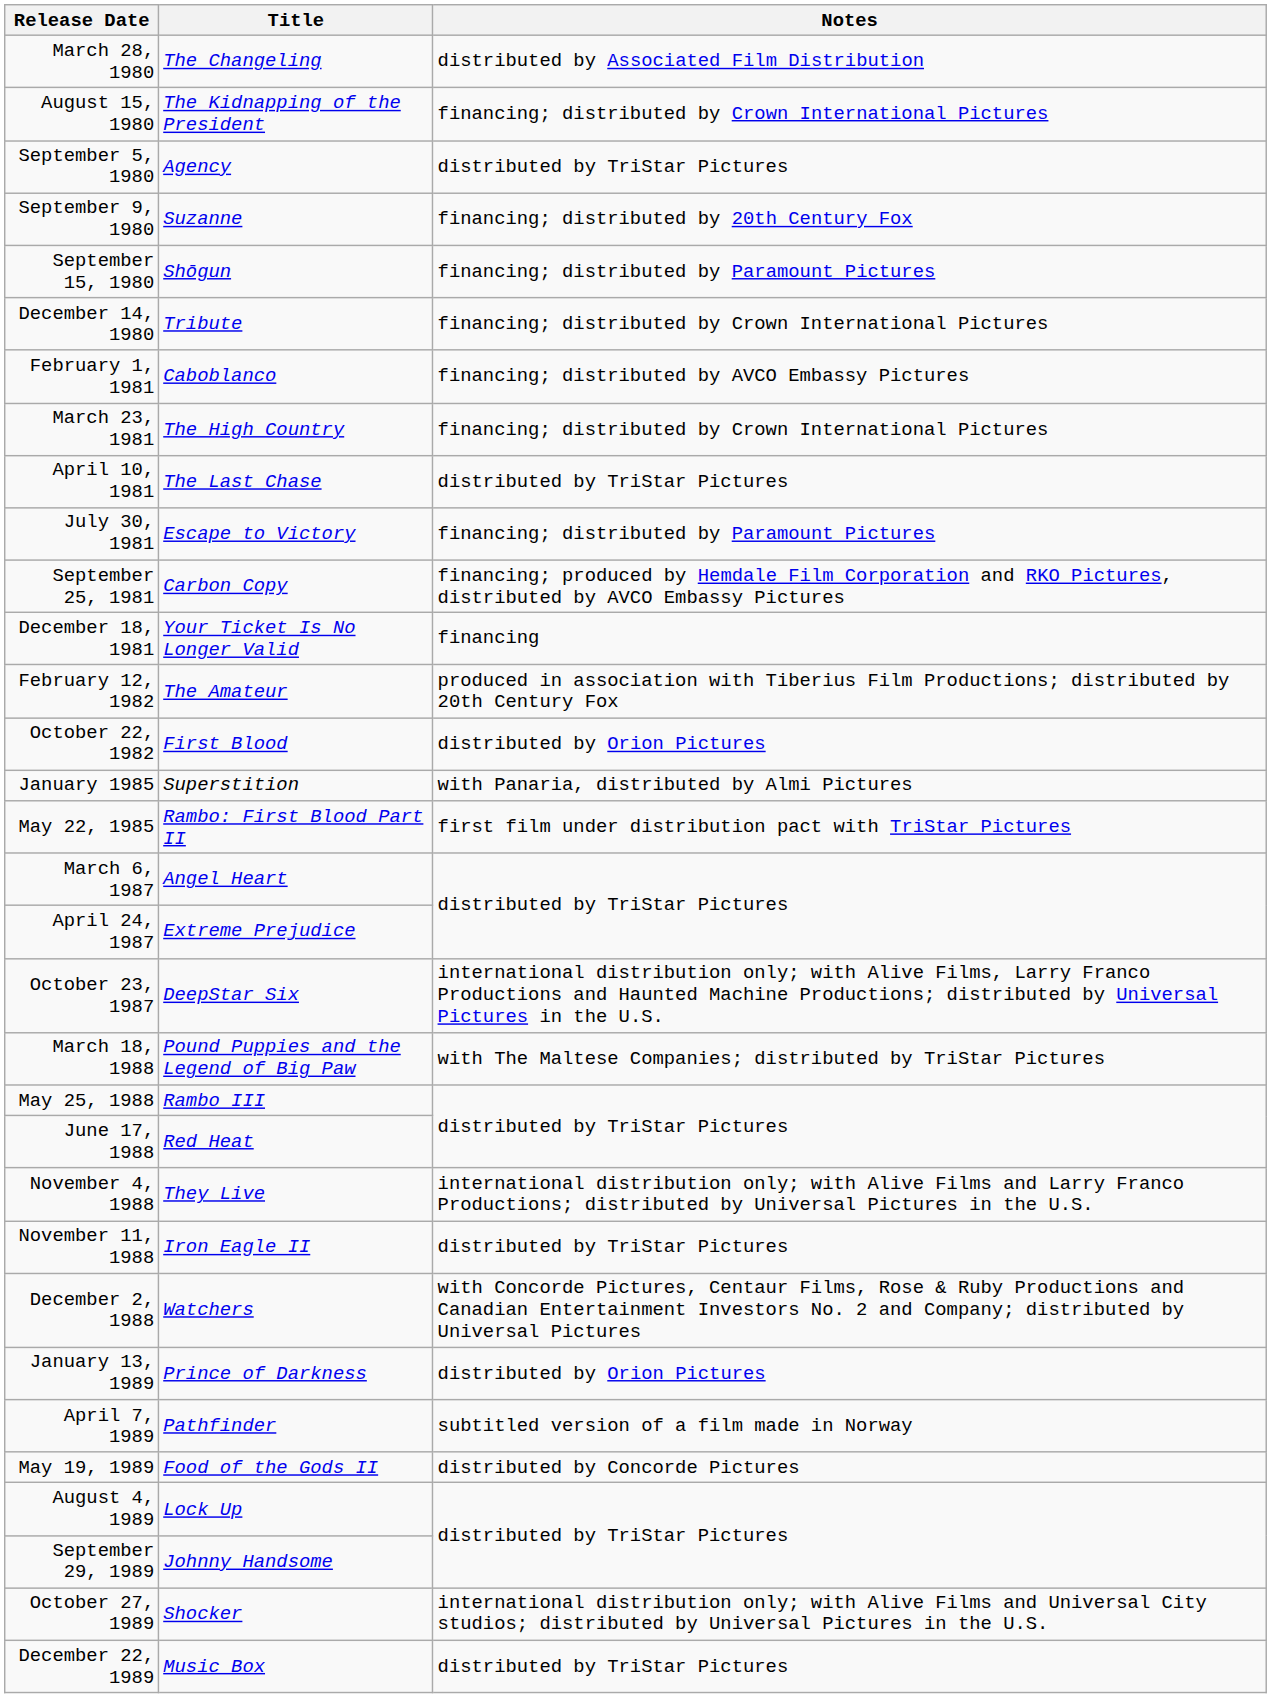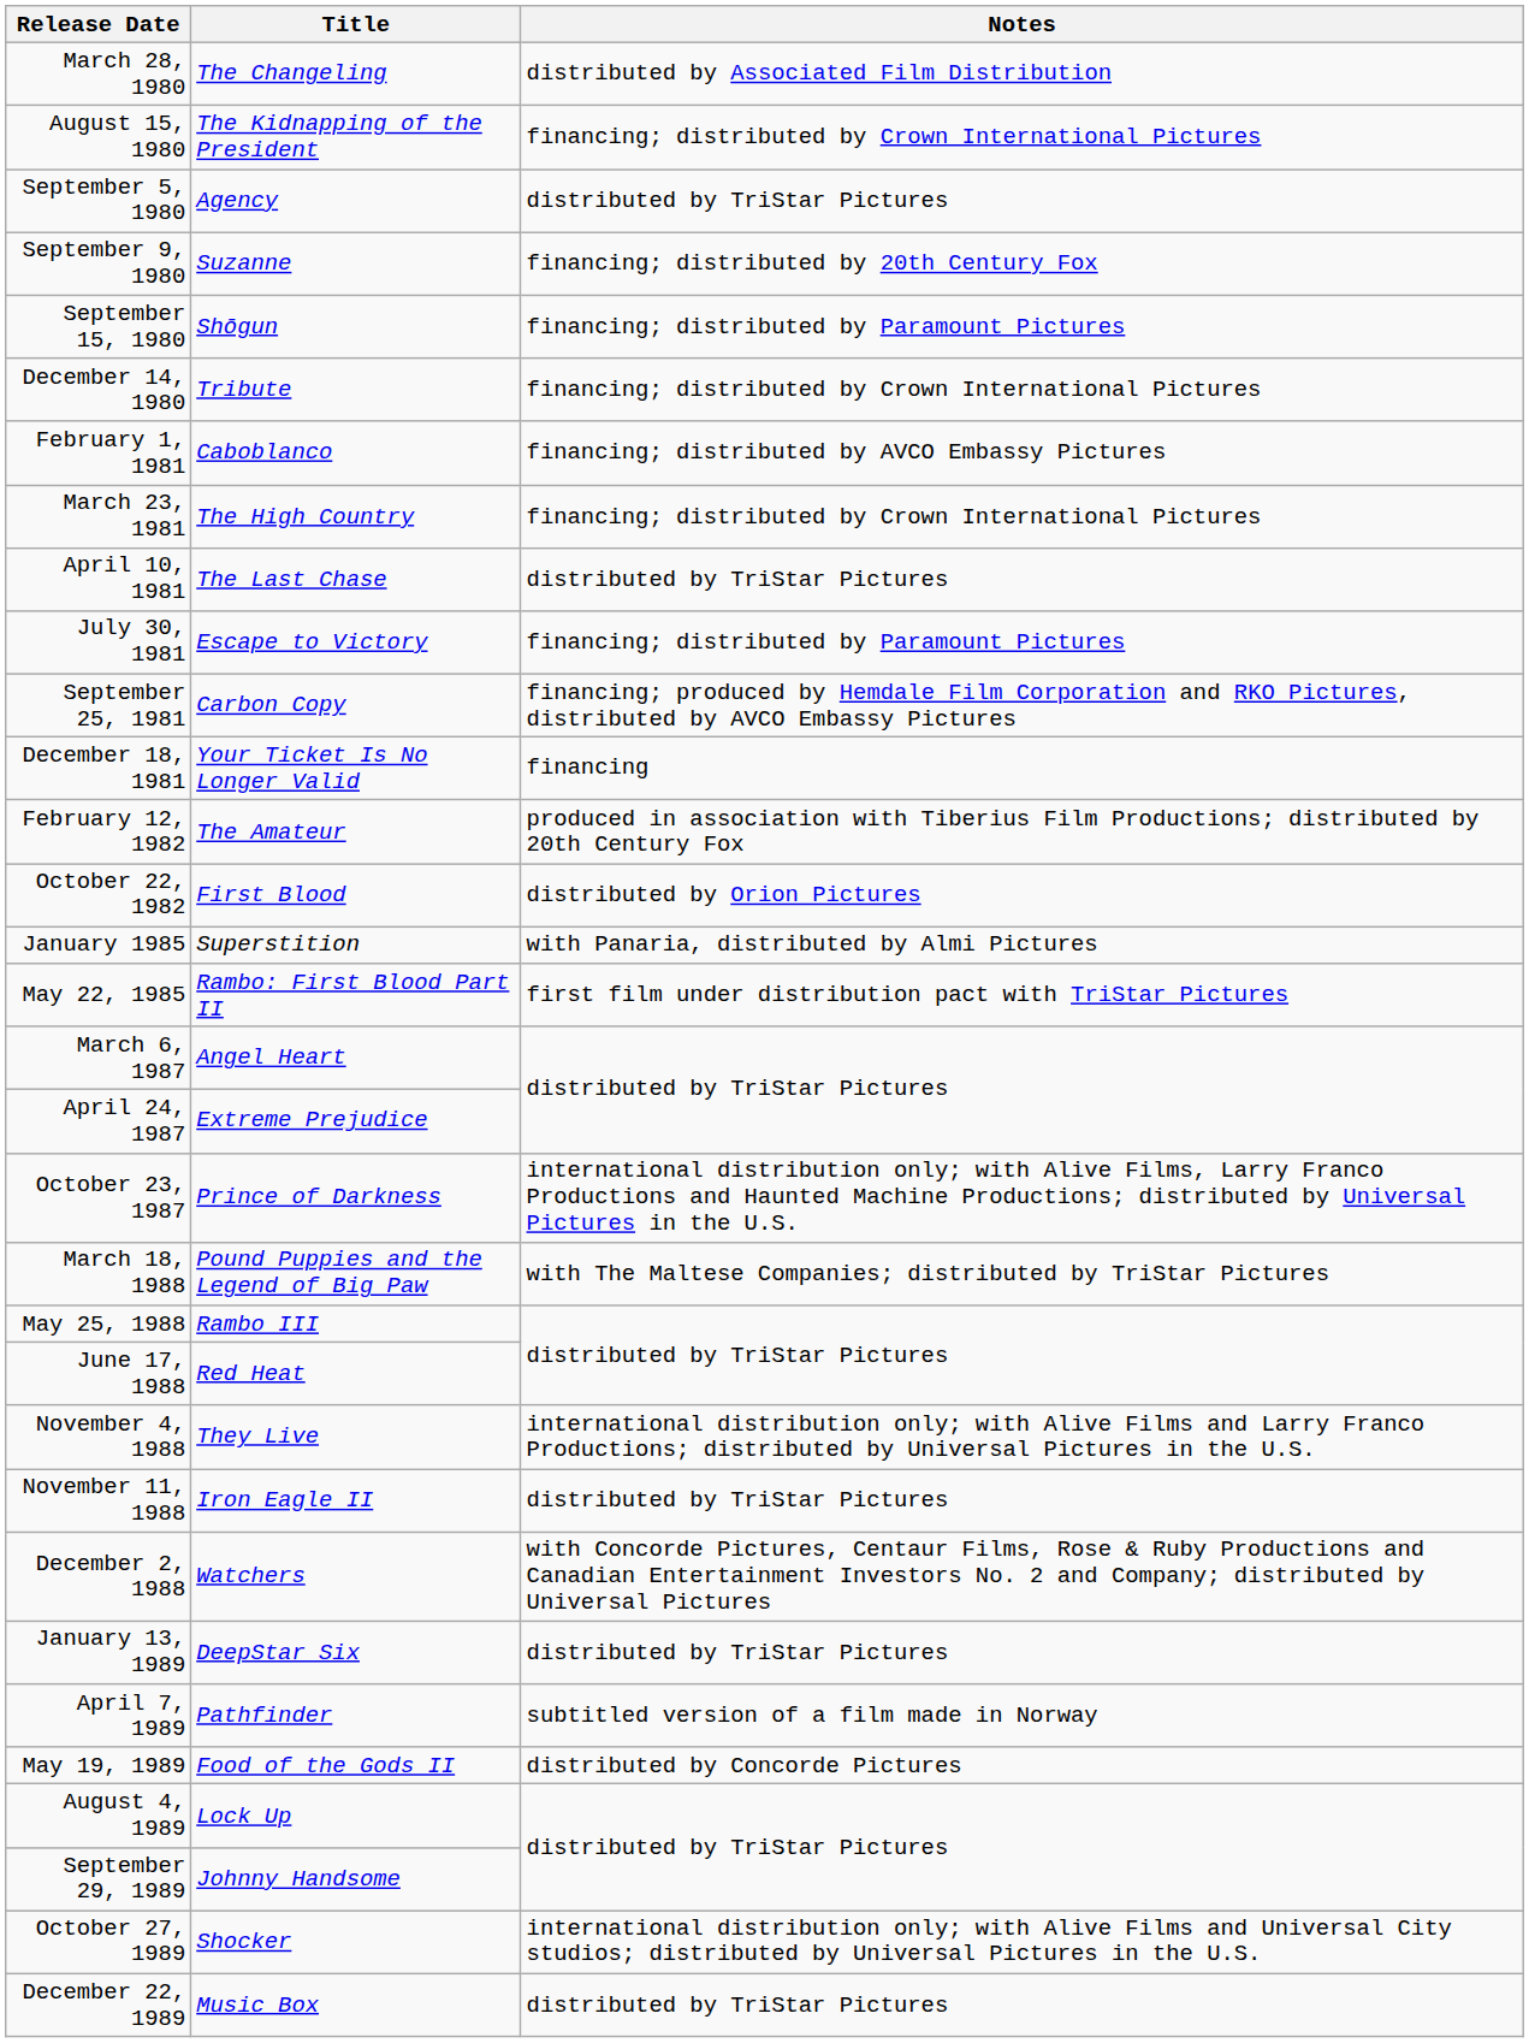 <table class="wikitable sortable">
 <tr>
 <th>Release Date</th>
 <th>Title</th>
 <th>Notes</th>
 </tr>
 <tr>
 <td align="right">March 28, 1980</td>
 <td><em><a href='#'>The Changeling</a></em></td>
 <td>distributed by <a href='#'>Associated Film Distribution</a></td>
 </tr>
 <tr>
 <td align="right">August 15, 1980</td>
 <td><em><a href='#'>The Kidnapping of the President</a></em></td>
 <td>financing; distributed by <a href='#'>Crown International Pictures</a></td>
 </tr>
 <tr>
 <td align="right">September 5, 1980</td>
 <td><em><a href='#'>Agency</a></em></td>
 <td>distributed by TriStar Pictures</td>
 </tr>
 <tr>
 <td align="right">September 9, 1980</td>
 <td><em><a href='#'>Suzanne</a></em></td>
 <td>financing; distributed by <a href='#'>20th Century Fox</a></td>
 </tr>
 <tr>
 <td align="right">September 15, 1980</td>
 <td><em><a href='#'>Shōgun</a></em></td>
 <td>financing; distributed by <a href='#'>Paramount Pictures</a></td>
 </tr>
 <tr>
 <td align="right">December 14, 1980</td>
 <td><em><a href='#'>Tribute</a></em></td>
 <td>financing; distributed by Crown International Pictures</td>
 </tr>
 <tr>
 <td align="right">February 1, 1981</td>
 <td><em><a href='#'>Caboblanco</a></em></td>
 <td>financing; distributed by AVCO Embassy Pictures</td>
 </tr>
 <tr>
 <td align="right">March 23, 1981</td>
 <td><em><a href='#'>The High Country</a></em></td>
 <td>financing; distributed by Crown International Pictures</td>
 </tr>
 <tr>
 <td align="right">April 10, 1981</td>
 <td><em><a href='#'>The Last Chase</a></em></td>
 <td>distributed by TriStar Pictures</td>
 </tr>
 <tr>
 <td align="right">July 30, 1981</td>
 <td><em><a href='#'>Escape to Victory</a></em></td>
 <td>financing; distributed by <a href='#'>Paramount Pictures</a></td>
 </tr>
 <tr>
 <td align="right">September 25, 1981</td>
 <td><em><a href='#'>Carbon Copy</a></em></td>
 <td>financing; produced by <a href='#'>Hemdale Film Corporation</a> and <a href='#'>RKO Pictures</a>, distributed by AVCO Embassy Pictures</td>
 </tr>
 <tr>
 <td align="right">December 18, 1981</td>
 <td><em><a href='#'>Your Ticket Is No Longer Valid</a></em></td>
 <td>financing</td>
 </tr>
 <tr>
 <td align="right">February 12, 1982</td>
 <td><em><a href='#'>The Amateur</a></em></td>
 <td>produced in association with Tiberius Film Productions; distributed by 20th Century Fox</td>
 </tr>
 <tr>
 <td align="right">October 22, 1982</td>
 <td><em><a href='#'>First Blood</a></em></td>
 <td>distributed by <a href='#'>Orion Pictures</a></td>
 </tr>
 <tr>
 <td align="right">January 1985</td>
 <td><em>Superstition</em></td>
 <td>with Panaria, distributed by Almi Pictures</td>
 </tr>
 <tr>
 <td align="right">May 22, 1985</td>
 <td><em><a href='#'>Rambo: First Blood Part II</a></em></td>
 <td>first film under distribution pact with <a href='#'>TriStar Pictures</a></td>
 </tr>
 <tr>
 <td align="right">March 6, 1987</td>
 <td><em><a href='#'>Angel Heart</a></em></td>
 <td rowspan="2">distributed by TriStar Pictures</td>
 </tr>
 <tr>
 <td align="right">April 24, 1987</td>
 <td><em><a href='#'>Extreme Prejudice</a></em></td>
 </tr>
 <tr>
 <td align="right">October 23, 1987</td>
-<td><em><a href='#'>DeepStar Six</a></em></td>
+<td><em><a href='#'>Prince of Darkness</a></em></td>
 <td>international distribution only; with Alive Films, Larry Franco Productions and Haunted Machine Productions; distributed by <a href='#'>Universal Pictures</a> in the U.S.</td>
 </tr>
 <tr>
 <td align="right">March 18, 1988</td>
 <td><em><a href='#'>Pound Puppies and the Legend of Big Paw</a></em></td>
 <td>with The Maltese Companies; distributed by TriStar Pictures</td>
 </tr>
 <tr>
 <td align="right">May 25, 1988</td>
 <td><em><a href='#'>Rambo III</a></em></td>
 <td rowspan="2">distributed by TriStar Pictures</td>
 </tr>
 <tr>
 <td align="right">June 17, 1988</td>
 <td><em><a href='#'>Red Heat</a></em></td>
 </tr>
 <tr>
 <td align="right">November 4, 1988</td>
 <td><em><a href='#'>They Live</a></em></td>
 <td>international distribution only; with Alive Films and Larry Franco Productions; distributed by Universal Pictures in the U.S.</td>
 </tr>
 <tr>
 <td align="right">November 11, 1988</td>
 <td><em><a href='#'>Iron Eagle II</a></em></td>
 <td>distributed by TriStar Pictures</td>
 </tr>
 <tr>
 <td align="right">December 2, 1988</td>
 <td><em><a href='#'>Watchers</a></em></td>
 <td>with Concorde Pictures, Centaur Films, Rose & Ruby Productions and Canadian Entertainment Investors No. 2 and Company; distributed by Universal Pictures</td>
 </tr>
 <tr>
 <td align="right">January 13, 1989</td>
-<td><em><a href='#'>Prince of Darkness</a></em></td>
-<td>distributed by <a href='#'>Orion Pictures</a></td>
+<td><em><a href='#'>DeepStar Six</a></em></td>
+<td>distributed by TriStar Pictures</td>
 </tr>
 <tr>
 <td align="right">April 7, 1989</td>
 <td><em><a href='#'>Pathfinder</a></em></td>
 <td>subtitled version of a film made in Norway</td>
 </tr>
 <tr>
 <td align="right">May 19, 1989</td>
 <td><em><a href='#'>Food of the Gods II</a></em></td>
 <td>distributed by Concorde Pictures</td>
 </tr>
 <tr>
 <td align="right">August 4, 1989</td>
 <td><em><a href='#'>Lock Up</a></em></td>
 <td rowspan="2">distributed by TriStar Pictures</td>
 </tr>
 <tr>
 <td align="right">September 29, 1989</td>
 <td><em><a href='#'>Johnny Handsome</a></em></td>
 </tr>
 <tr>
 <td align="right">October 27, 1989</td>
 <td><em><a href='#'>Shocker</a></em></td>
 <td>international distribution only; with Alive Films and Universal City studios; distributed by Universal Pictures in the U.S.</td>
 </tr>
 <tr>
 <td align="right">December 22, 1989</td>
 <td><em><a href='#'>Music Box</a></em></td>
 <td>distributed by TriStar Pictures</td>
 </tr>
 </table>
